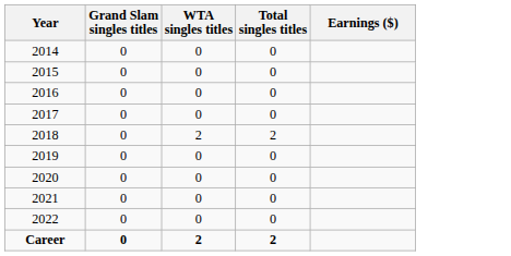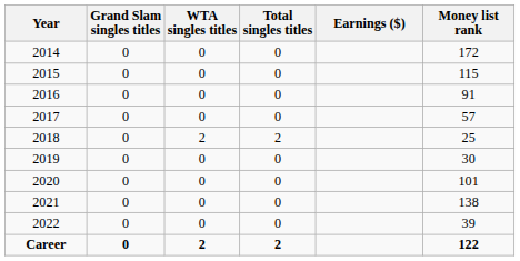 <table class="wikitable" style=text-align:center;">
 <tr>
 <th width="90">Year</th>
 <th>Grand Slam<br>singles titles</th>
 <th>WTA <br>singles titles</th>
 <th>Total<br>singles titles</th>
 <th width="120">Earnings ($)</th>
+<th width="100">Money list rank</th>
 </tr>
 <tr>
 <td>2014</td>
 <td>0</td>
 <td>0</td>
 <td>0</td>
 <td align="right"></td>
+<td>172</td>
 </tr>
 <tr>
 <td>2015</td>
 <td>0</td>
 <td>0</td>
 <td>0</td>
 <td align="right"></td>
+<td>115</td>
 </tr>
 <tr>
 <td>2016</td>
 <td>0</td>
 <td>0</td>
 <td>0</td>
 <td align="right"></td>
+<td>91</td>
 </tr>
 <tr>
 <td>2017</td>
 <td>0</td>
 <td>0</td>
 <td>0</td>
 <td align="right"></td>
+<td>57</td>
 </tr>
 <tr>
 <td>2018</td>
 <td>0</td>
 <td>2</td>
 <td>2</td>
 <td align="right"></td>
+<td>25</td>
 </tr>
 <tr>
 <td>2019</td>
 <td>0</td>
 <td>0</td>
 <td>0</td>
 <td style="text-align:right"></td>
+<td>30</td>
 </tr>
 <tr>
 <td>2020</td>
 <td>0</td>
 <td>0</td>
 <td>0</td>
 <td align="right"></td>
+<td>101</td>
 </tr>
 <tr>
 <td>2021</td>
 <td>0</td>
 <td>0</td>
 <td>0</td>
 <td style="text-align:right"></td>
+<td>138</td>
 </tr>
 <tr>
 <td>2022</td>
 <td>0</td>
 <td>0</td>
 <td>0</td>
 <td align=right></td>
+<td>39</td>
 </tr>
 <tr style="font-weight:bold;">
 <td>Career</td>
 <td>0</td>
 <td>2</td>
 <td>2</td>
 <td align="right"></td>
+<td>122</td>
 </tr>
 </table>
